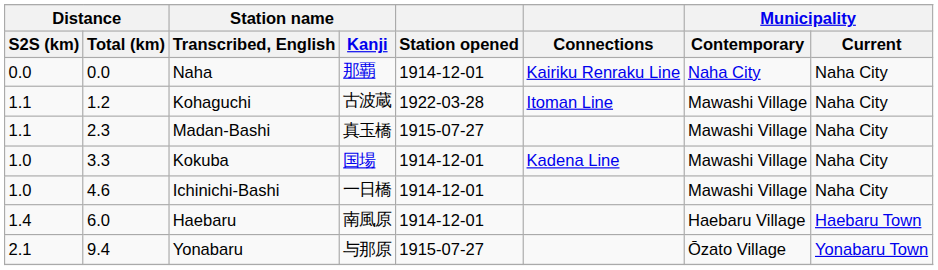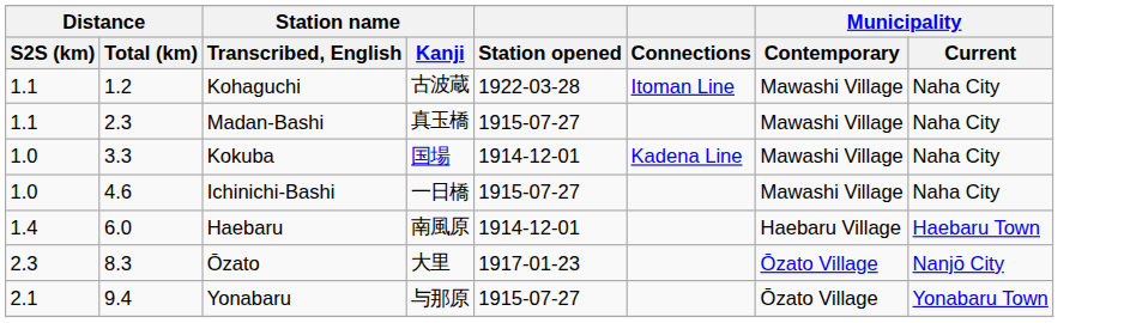 <table class="wikitable" style="font-size:90%;">
 <tr>
 </tr>
 <tr>
 <th colspan="2">Distance</th>
 <th colspan="2">Station name</th>
 <th></th>
 <th></th>
 <th colspan="2"><a href='#'>Municipality</a></th>
 </tr>
 <tr>
 <th>S2S (km)</th>
 <th>Total (km)</th>
 <th>Transcribed, English</th>
 <th><a href='#'>Kanji</a></th>
 <th>Station opened</th>
 <th>Connections</th>
 <th>Contemporary</th>
 <th>Current</th>
-</tr>
-<tr>
-<td>0.0</td>
-<td>0.0</td>
-<td>Naha</td>
-<td><a href='#'>那覇</a></td>
-<td>1914-12-01</td>
-<td><a href='#'>Kairiku Renraku Line</a></td>
-<td><a href='#'>Naha City</a></td>
-<td>Naha City</td>
 </tr>
 <tr>
 <td>1.1</td>
 <td>1.2</td>
 <td>Kohaguchi</td>
 <td>古波蔵</td>
 <td>1922-03-28</td>
 <td><a href='#'>Itoman Line</a></td>
 <td>Mawashi Village</td>
 <td>Naha City</td>
 </tr>
 <tr>
 <td>1.1</td>
 <td>2.3</td>
 <td>Madan-Bashi</td>
 <td>真玉橋</td>
 <td>1915-07-27</td>
 <td></td>
 <td>Mawashi Village</td>
 <td>Naha City</td>
 </tr>
 <tr>
 <td>1.0</td>
 <td>3.3</td>
 <td>Kokuba</td>
 <td><a href='#'>国場</a></td>
 <td>1914-12-01</td>
 <td><a href='#'>Kadena Line</a></td>
 <td>Mawashi Village</td>
 <td>Naha City</td>
 </tr>
 <tr>
 <td>1.0</td>
 <td>4.6</td>
 <td>Ichinichi-Bashi</td>
 <td>一日橋</td>
-<td>1914-12-01</td>
+<td>1915-07-27</td>
 <td></td>
 <td>Mawashi Village</td>
 <td>Naha City</td>
 </tr>
 <tr>
 <td>1.4</td>
 <td>6.0</td>
 <td>Haebaru</td>
 <td>南風原</td>
 <td>1914-12-01</td>
 <td></td>
 <td>Haebaru Village</td>
 <td><a href='#'>Haebaru Town</a></td>
 </tr>
 <tr>
+<td>2.3</td>
+<td>8.3</td>
+<td>Ōzato</td>
+<td>大里</td>
+<td>1917-01-23</td>
+<td></td>
+<td><a href='#'>Ōzato Village</a></td>
+<td><a href='#'>Nanjō City</a></td>
+</tr>
+<tr>
 <td>2.1</td>
 <td>9.4</td>
 <td>Yonabaru</td>
 <td>与那原</td>
 <td>1915-07-27</td>
 <td></td>
 <td>Ōzato Village</td>
 <td><a href='#'>Yonabaru Town</a></td>
 </tr>
 <tr>
 </tr>
 </table>
